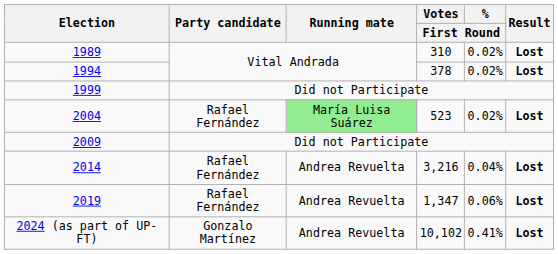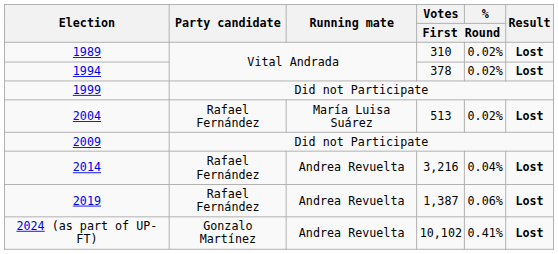 <table class="wikitable" style="text-align:center">
 <tr>
 <th rowspan="2"><strong>Election</strong></th>
 <th rowspan="2">Party candidate</th>
 <th rowspan="2">Running mate</th>
 <th><strong>Votes</strong></th>
 <th><strong>%</strong></th>
 <th rowspan="2">Result</th>
 </tr>
 <tr>
 <th colspan="2"><strong>First Round</strong></th>
 </tr>
 <tr>
 <td><a href='#'>1989</a></td>
 <td colspan="2" rowspan="2">Vital Andrada</td>
 <td>310</td>
 <td>0.02%</td>
 <td><strong>Lost</strong> </td>
 </tr>
 <tr>
 <td><a href='#'>1994</a></td>
 <td>378</td>
 <td>0.02%</td>
 <td><strong>Lost</strong> </td>
 </tr>
 <tr>
 <td><a href='#'>1999</a></td>
 <td colspan="5">Did not Participate</td>
 </tr>
 <tr>
 <td><a href='#'>2004</a></td>
 <td>Rafael Fernández</td>
-<td style="background: lightgreen;">María Luisa Suárez</td>
-<td>523</td>
+<td>María Luisa Suárez</td>
+<td>513</td>
 <td>0.02%</td>
 <td><strong>Lost</strong> </td>
 </tr>
 <tr>
 <td><a href='#'>2009</a></td>
 <td colspan="5">Did not Participate</td>
 </tr>
 <tr>
 <td><a href='#'>2014</a></td>
 <td>Rafael Fernández</td>
 <td>Andrea Revuelta</td>
 <td>3,216</td>
 <td>0.04%</td>
 <td><strong>Lost</strong> </td>
 </tr>
 <tr>
 <td><a href='#'>2019</a></td>
 <td>Rafael Fernández</td>
 <td>Andrea Revuelta</td>
-<td>1,347</td>
+<td>1,387</td>
 <td>0.06%</td>
 <td><strong>Lost</strong> </td>
 </tr>
 <tr>
 <td><a href='#'>2024</a> (as part of UP-FT)</td>
 <td>Gonzalo Martínez</td>
 <td>Andrea Revuelta</td>
 <td>10,102</td>
 <td>0.41%</td>
 <td><strong>Lost</strong> </td>
 </tr>
 </table>
